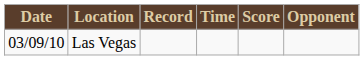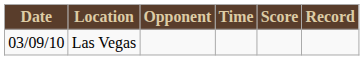 <table class="wikitable" style="text-align:center">
 <tr>
 <th style="background:#593d2b; color:#ddcca5;">Date</th>
 <th style="background:#593d2b; color:#ddcca5;">Location</th>
-<th style="background:#593d2b; color:#ddcca5;">Record</th>
+<th style="background:#593d2b; color:#ddcca5;">Opponent</th>
 <th style="background:#593d2b; color:#ddcca5;">Time</th>
 <th style="background:#593d2b; color:#ddcca5;">Score</th>
-<th style="background:#593d2b; color:#ddcca5;">Opponent</th>
+<th style="background:#593d2b; color:#ddcca5;">Record</th>
 </tr>
 <tr>
 <td>03/09/10</td>
 <td>Las Vegas</td>
 <td></td>
 <td></td>
 <td></td>
 <td></td>
 </tr>
 </table>
